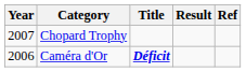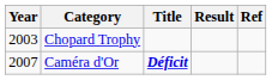 <table class="wikitable">
 <tr>
 <th>Year</th>
 <th>Category</th>
 <th>Title</th>
 <th>Result</th>
 <th>Ref</th>
 </tr>
 <tr>
-<td>2007</td>
+<td>2003</td>
 <td><a href='#'>Chopard Trophy</a></td>
 <td></td>
 <td></td>
 <td></td>
 </tr>
 <tr>
-<td>2006</td>
+<td>2007</td>
 <td><a href='#'>Caméra d'Or</a></td>
 <td><strong><em><a href='#'>Déficit</a></em></strong></td>
 <td></td>
 <td></td>
 </tr>
 </table>
